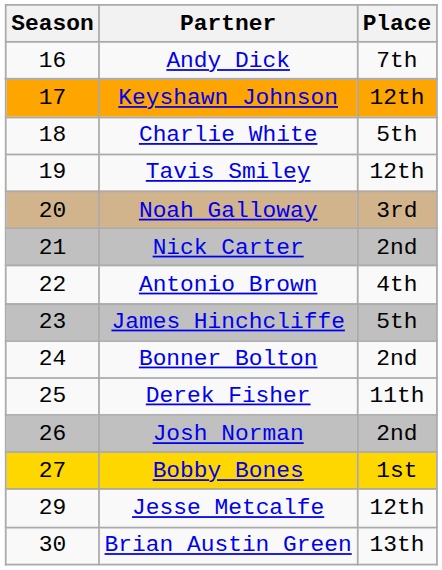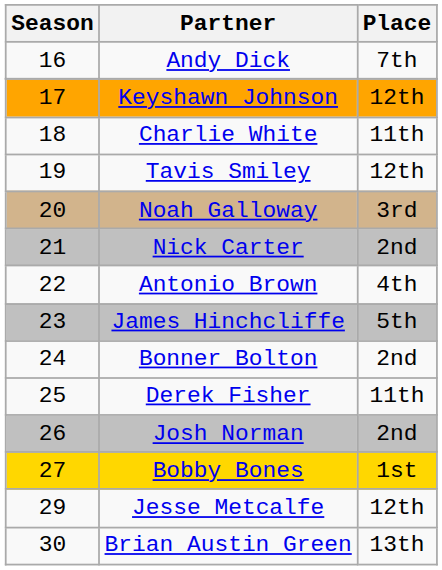 <table class="wikitable sortable" style="margin:auto; text-align:center;">
 <tr>
 <th>Season</th>
 <th>Partner</th>
 <th>Place</th>
 </tr>
 <tr>
 <td>16</td>
 <td><a href='#'>Andy Dick</a></td>
 <td>7th</td>
 </tr>
 <tr>
 </tr>
 <tr style="background:orange;">
 <td>17</td>
 <td><a href='#'>Keyshawn Johnson</a></td>
 <td>12th</td>
 </tr>
 <tr>
 <td>18</td>
 <td><a href='#'>Charlie White</a></td>
-<td>5th</td>
+<td>11th</td>
 </tr>
 <tr>
 <td>19</td>
 <td><a href='#'>Tavis Smiley</a></td>
 <td>12th</td>
 </tr>
 <tr style="background:tan;">
 <td>20</td>
 <td><a href='#'>Noah Galloway</a></td>
 <td>3rd</td>
 </tr>
 <tr style="background:silver;">
 <td>21</td>
 <td><a href='#'>Nick Carter</a></td>
 <td>2nd</td>
 </tr>
 <tr>
 <td>22</td>
 <td><a href='#'>Antonio Brown</a></td>
 <td>4th</td>
 </tr>
 <tr style="background:silver;">
 <td>23</td>
 <td><a href='#'>James Hinchcliffe</a></td>
 <td>5th</td>
 </tr>
 <tr>
 <td>24</td>
 <td><a href='#'>Bonner Bolton</a></td>
 <td>2nd</td>
 </tr>
 <tr>
 <td>25</td>
 <td><a href='#'>Derek Fisher</a></td>
 <td>11th</td>
 </tr>
 <tr style="background:silver;">
 <td>26</td>
 <td><a href='#'>Josh Norman</a></td>
 <td>2nd</td>
 </tr>
 <tr style="background:gold;">
 <td>27</td>
 <td><a href='#'>Bobby Bones</a></td>
 <td>1st</td>
 </tr>
 <tr>
 <td>29</td>
 <td><a href='#'>Jesse Metcalfe</a></td>
 <td>12th</td>
 </tr>
 <tr>
 <td>30</td>
 <td><a href='#'>Brian Austin Green</a></td>
 <td>13th</td>
 </tr>
 </table>
